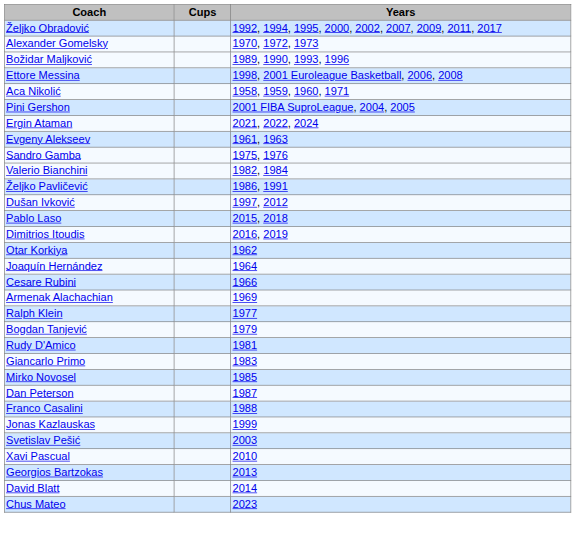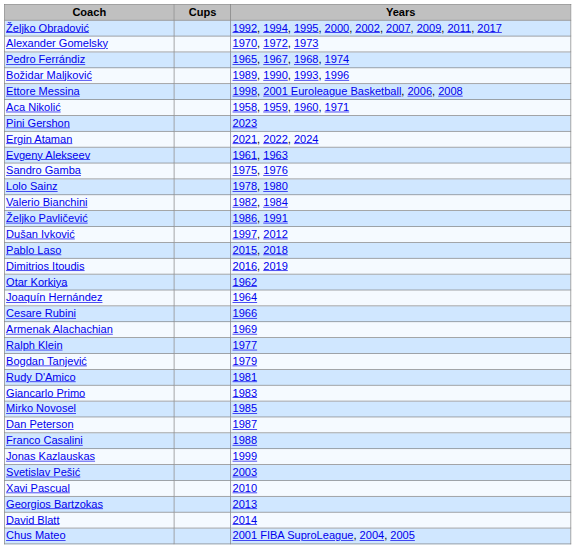 <table cellpadding=2 cellspacing=0 width=65% width=65% border=1 style="border-collapse:collapse"|>
 <tr>
 <th bgcolor=silver width=30%>Coach</th>
 <th bgcolor=silver width=10%>Cups</th>
 <th bgcolor=silver width=60%>Years</th>
 </tr>
 <tr bgcolor=#D0E7FF>
 <td>   <a href='#'>Željko Obradović</a></td>
 <td></td>
 <td><a href='#'>1992</a>, <a href='#'>1994</a>, <a href='#'>1995</a>, <a href='#'>2000</a>, <a href='#'>2002</a>, <a href='#'>2007</a>, <a href='#'>2009</a>, <a href='#'>2011</a>, <a href='#'>2017</a></td>
 </tr>
 <tr bgcolor=#F5FAFF>
 <td> <a href='#'>Alexander Gomelsky</a></td>
 <td></td>
 <td><a href='#'>1970</a>, <a href='#'>1972</a>, <a href='#'>1973</a></td>
+</tr>
+<tr bgcolor=#D0E7FF>
+<td> <a href='#'>Pedro Ferrándiz</a></td>
+<td></td>
+<td><a href='#'>1965</a>, <a href='#'>1967</a>, <a href='#'>1968</a>, <a href='#'>1974</a></td>
 </tr>
 <tr bgcolor=#F5FAFF>
 <td>  <a href='#'>Božidar Maljković</a></td>
 <td></td>
 <td><a href='#'>1989</a>, <a href='#'>1990</a>, <a href='#'>1993</a>, <a href='#'>1996</a></td>
 </tr>
 <tr bgcolor=#D0E7FF>
 <td> <a href='#'>Ettore Messina</a></td>
 <td></td>
 <td><a href='#'>1998</a>, <a href='#'>2001 Euroleague Basketball</a>, <a href='#'>2006</a>, <a href='#'>2008</a></td>
 </tr>
 <tr bgcolor=#F5FAFF>
 <td> <a href='#'>Aca Nikolić</a></td>
 <td></td>
 <td><a href='#'>1958</a>, <a href='#'>1959</a>, <a href='#'>1960</a>, <a href='#'>1971</a></td>
 </tr>
 <tr bgcolor=#D0E7FF>
 <td> <a href='#'>Pini Gershon</a></td>
 <td></td>
-<td><a href='#'>2001 FIBA SuproLeague</a>, <a href='#'>2004</a>, <a href='#'>2005</a></td>
+<td><a href='#'>2023</a></td>
 </tr>
 <tr bgcolor=#F5FAFF>
 <td> <a href='#'>Ergin Ataman</a></td>
 <td></td>
 <td><a href='#'>2021</a>, <a href='#'>2022</a>, <a href='#'>2024</a></td>
 </tr>
 <tr bgcolor=#D0E7FF>
 <td> <a href='#'>Evgeny Alekseev</a></td>
 <td></td>
 <td><a href='#'>1961</a>, <a href='#'>1963</a></td>
 </tr>
 <tr bgcolor=#F5FAFF>
 <td> <a href='#'>Sandro Gamba</a></td>
 <td></td>
 <td><a href='#'>1975</a>, <a href='#'>1976</a></td>
+</tr>
+<tr bgcolor=#D0E7FF>
+<td> <a href='#'>Lolo Sainz</a></td>
+<td></td>
+<td><a href='#'>1978</a>, <a href='#'>1980</a></td>
 </tr>
 <tr bgcolor=#F5FAFF>
 <td> <a href='#'>Valerio Bianchini</a></td>
 <td></td>
 <td><a href='#'>1982</a>, <a href='#'>1984</a></td>
 </tr>
 <tr bgcolor=#D0E7FF>
 <td> <a href='#'>Željko Pavličević</a></td>
 <td></td>
 <td><a href='#'>1986</a>, <a href='#'>1991</a></td>
 </tr>
 <tr bgcolor=#F5FAFF>
 <td>  <a href='#'>Dušan Ivković</a></td>
 <td></td>
 <td><a href='#'>1997</a>, <a href='#'>2012</a></td>
 </tr>
 <tr bgcolor=#D0E7FF>
 <td> <a href='#'>Pablo Laso</a></td>
 <td></td>
 <td><a href='#'>2015</a>, <a href='#'>2018</a></td>
 </tr>
 <tr bgcolor=#F5FAFF>
 <td> <a href='#'>Dimitrios Itoudis</a></td>
 <td></td>
 <td><a href='#'>2016</a>, <a href='#'>2019</a></td>
 </tr>
 <tr bgcolor=#D0E7FF>
 <td> <a href='#'>Otar Korkiya</a></td>
 <td></td>
 <td><a href='#'>1962</a></td>
 </tr>
 <tr bgcolor=#F5FAFF>
 <td> <a href='#'>Joaquín Hernández</a></td>
 <td></td>
 <td><a href='#'>1964</a></td>
 </tr>
 <tr bgcolor=#D0E7FF>
 <td> <a href='#'>Cesare Rubini</a></td>
 <td></td>
 <td><a href='#'>1966</a></td>
 </tr>
 <tr bgcolor=#F5FAFF>
 <td> <a href='#'>Armenak Alachachian</a></td>
 <td></td>
 <td><a href='#'>1969</a></td>
 </tr>
 <tr bgcolor=#D0E7FF>
 <td> <a href='#'>Ralph Klein</a></td>
 <td></td>
 <td><a href='#'>1977</a></td>
 </tr>
 <tr bgcolor=#F5FAFF>
 <td> <a href='#'>Bogdan Tanjević</a></td>
 <td></td>
 <td><a href='#'>1979</a></td>
 </tr>
 <tr bgcolor=#D0E7FF>
 <td> <a href='#'>Rudy D'Amico</a></td>
 <td></td>
 <td><a href='#'>1981</a></td>
 </tr>
 <tr bgcolor=#F5FAFF>
 <td> <a href='#'>Giancarlo Primo</a></td>
 <td></td>
 <td><a href='#'>1983</a></td>
 </tr>
 <tr bgcolor=#D0E7FF>
 <td> <a href='#'>Mirko Novosel</a></td>
 <td></td>
 <td><a href='#'>1985</a></td>
 </tr>
 <tr bgcolor=#F5FAFF>
 <td> <a href='#'>Dan Peterson</a></td>
 <td></td>
 <td><a href='#'>1987</a></td>
 </tr>
 <tr bgcolor=#D0E7FF>
 <td> <a href='#'>Franco Casalini</a></td>
 <td></td>
 <td><a href='#'>1988</a></td>
 </tr>
 <tr bgcolor=#F5FAFF>
 <td> <a href='#'>Jonas Kazlauskas</a></td>
 <td></td>
 <td><a href='#'>1999</a></td>
 </tr>
 <tr bgcolor=#D0E7FF>
 <td> <a href='#'>Svetislav Pešić</a></td>
 <td></td>
 <td><a href='#'>2003</a></td>
 </tr>
 <tr bgcolor=#F5FAFF>
 <td> <a href='#'>Xavi Pascual</a></td>
 <td></td>
 <td><a href='#'>2010</a></td>
 </tr>
 <tr bgcolor=#D0E7FF>
 <td> <a href='#'>Georgios Bartzokas</a></td>
 <td></td>
 <td><a href='#'>2013</a></td>
 </tr>
 <tr bgcolor=#F5FAFF>
 <td>  <a href='#'>David Blatt</a></td>
 <td></td>
 <td><a href='#'>2014</a></td>
 </tr>
 <tr bgcolor=#D0E7FF>
 <td> <a href='#'>Chus Mateo</a></td>
 <td></td>
-<td><a href='#'>2023</a></td>
+<td><a href='#'>2001 FIBA SuproLeague</a>, <a href='#'>2004</a>, <a href='#'>2005</a></td>
 </tr>
 </table>
